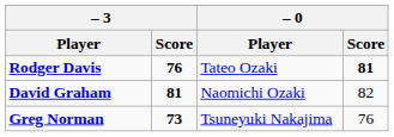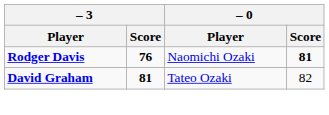 <table class=wikitable>
 <tr>
 <th colspan=2> – 3</th>
 <th colspan=2> – 0</th>
 </tr>
 <tr>
 <th width=140>Player</th>
 <th>Score</th>
 <th width=140>Player</th>
 <th>Score</th>
 </tr>
 <tr>
 <td><strong><a href='#'>Rodger Davis</a></strong></td>
 <td align=center><strong>76</strong></td>
-<td><a href='#'>Tateo Ozaki</a></td>
+<td><a href='#'>Naomichi Ozaki</a></td>
 <td align=center><strong>81</strong></td>
 </tr>
 <tr>
 <td><strong><a href='#'>David Graham</a></strong></td>
 <td align=center><strong>81</strong></td>
-<td><a href='#'>Naomichi Ozaki</a></td>
+<td><a href='#'>Tateo Ozaki</a></td>
 <td align=center>82</td>
 </tr>
-<tr>
-<td><strong><a href='#'>Greg Norman</a></strong></td>
-<td align=center><strong>73</strong></td>
-<td><a href='#'>Tsuneyuki Nakajima</a></td>
-<td align=center>76</td>
-</tr>
 </table>
